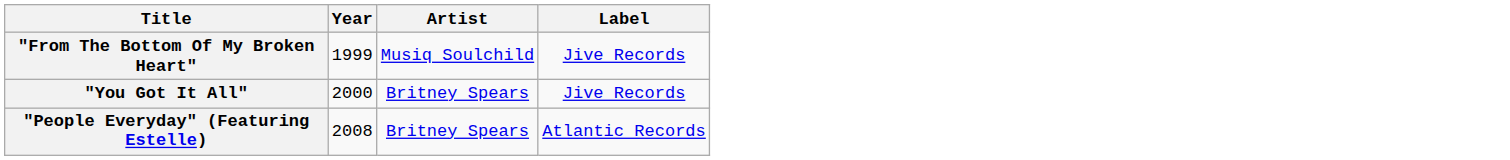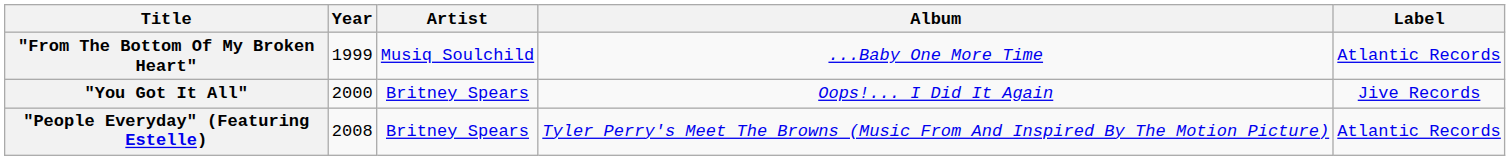 <table class="wikitable plainrowheaders" style="text-align:center;">
 <tr>
 <th scope="col" style="width:18.5em;">Title</th>
 <th scope="col">Year</th>
 <th scope="col">Artist</th>
+<th scope="col">Album</th>
 <th scope="col">Label</th>
 </tr>
 <tr>
 <th scope="row">"From The Bottom Of My Broken Heart"</th>
 <td>1999</td>
 <td><a href='#'>Musiq Soulchild</a></td>
-<td><a href='#'>Jive Records</a></td>
+<td><em><a href='#'>...Baby One More Time</a></em></td>
+<td><a href='#'>Atlantic Records</a></td>
 </tr>
 <tr>
 <th scope="row">"You Got It All"</th>
 <td>2000</td>
 <td><a href='#'>Britney Spears</a></td>
+<td><em><a href='#'>Oops!... I Did It Again</a></em></td>
 <td><a href='#'>Jive Records</a></td>
 </tr>
 <tr>
 <th scope="row">"People Everyday" (Featuring <a href='#'>Estelle</a>)</th>
 <td>2008</td>
 <td><a href='#'>Britney Spears</a></td>
+<td><em><a href='#'>Tyler Perry's Meet The Browns (Music From And Inspired By The Motion Picture)</a></em></td>
 <td><a href='#'>Atlantic Records</a></td>
 </tr>
 </table>
